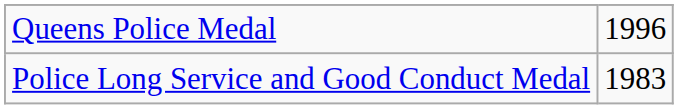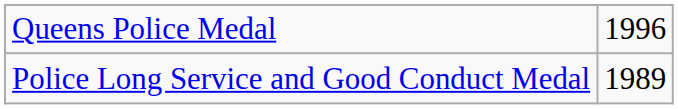 <table class="wikitable">
 <tr>
 <td> <a href='#'>Queens Police Medal</a></td>
 <td>1996</td>
 </tr>
 <tr>
 <td> <a href='#'>Police Long Service and Good Conduct Medal</a></td>
-<td>1983</td>
+<td>1989</td>
 </tr>
 </table>
